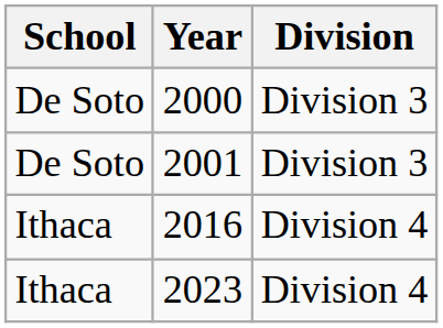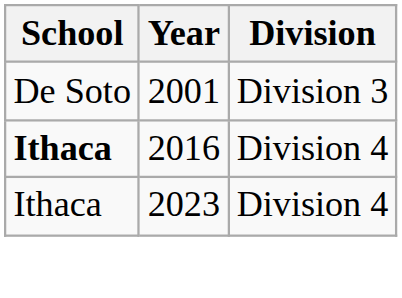 <table class="wikitable">
 <tr>
 <th>School</th>
 <th>Year</th>
 <th>Division</th>
 </tr>
 <tr>
 <td>De Soto</td>
-<td>2000</td>
-<td>Division 3</td>
-</tr>
-<tr>
-<td>De Soto</td>
 <td>2001</td>
 <td>Division 3</td>
 </tr>
 <tr>
-<td>Ithaca</td>
+<td><strong>Ithaca</strong></td>
 <td>2016</td>
 <td>Division 4</td>
 </tr>
 <tr>
 <td>Ithaca</td>
 <td>2023</td>
 <td>Division 4</td>
 </tr>
 </table>
